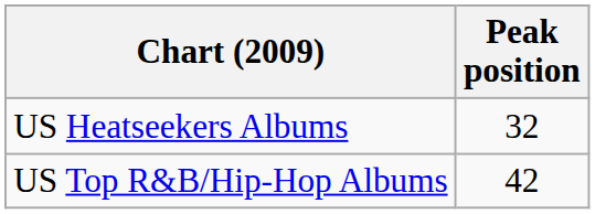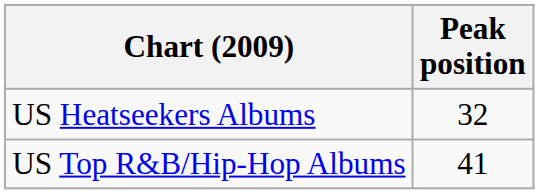 <table class="wikitable sortable">
 <tr>
 <th>Chart (2009)</th>
 <th>Peak<br>position</th>
 </tr>
 <tr>
 <td>US <a href='#'>Heatseekers Albums</a></td>
 <td align="center">32</td>
 </tr>
 <tr>
 <td>US <a href='#'>Top R&B/Hip-Hop Albums</a></td>
-<td align="center">42</td>
+<td align="center">41</td>
 </tr>
 </table>
